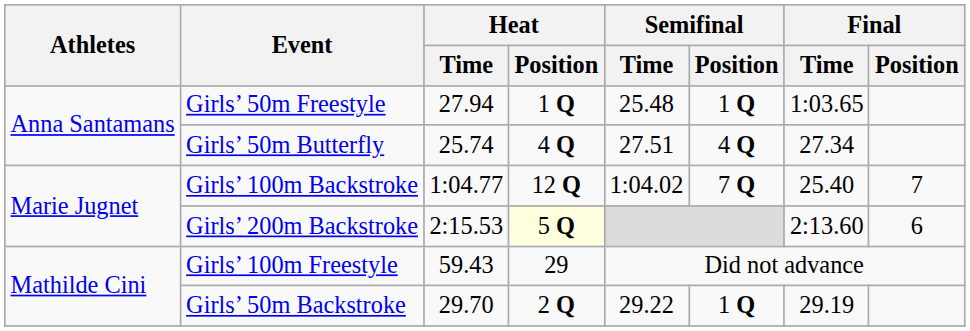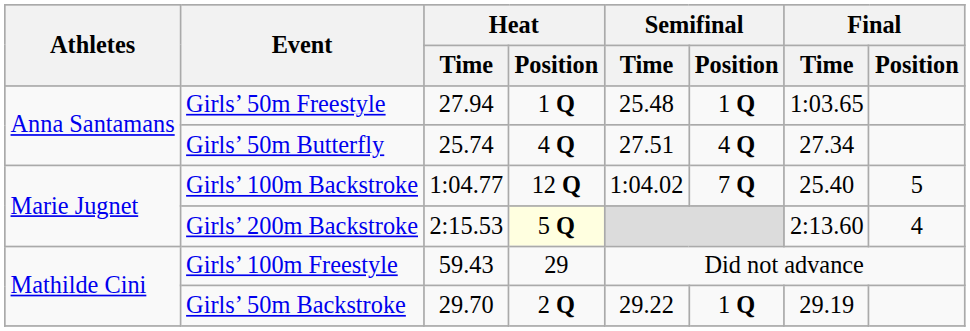 <table class="wikitable" border="1" style="font-size:90%">
 <tr>
 <th rowspan=2>Athletes</th>
 <th rowspan=2>Event</th>
 <th colspan=2>Heat</th>
 <th colspan=2>Semifinal</th>
 <th colspan=2>Final</th>
 </tr>
 <tr>
 <th>Time</th>
 <th>Position</th>
 <th>Time</th>
 <th>Position</th>
 <th>Time</th>
 <th>Position</th>
 </tr>
 <tr>
 <td rowspan=2><a href='#'>Anna Santamans</a></td>
 <td><a href='#'>Girls’ 50m Freestyle</a></td>
 <td align=center>27.94</td>
 <td align=center>1 <strong>Q</strong></td>
 <td align=center>25.48</td>
 <td align=center>1 <strong>Q</strong></td>
 <td align=center>1:03.65</td>
 <td align=center></td>
 </tr>
 <tr>
 <td><a href='#'>Girls’ 50m Butterfly</a></td>
 <td align=center>25.74</td>
 <td align=center>4 <strong>Q</strong></td>
 <td align=center>27.51</td>
 <td align=center>4 <strong>Q</strong></td>
 <td align=center>27.34</td>
 <td align=center></td>
 </tr>
 <tr>
 <td rowspan=2><a href='#'>Marie Jugnet</a></td>
 <td><a href='#'>Girls’ 100m Backstroke</a></td>
 <td align=center>1:04.77</td>
 <td align=center>12 <strong>Q</strong></td>
 <td align=center>1:04.02</td>
 <td align=center>7 <strong>Q</strong></td>
 <td align=center>25.40</td>
-<td align=center>7</td>
+<td align=center>5</td>
 </tr>
 <tr>
 <td><a href='#'>Girls’ 200m Backstroke</a></td>
 <td align=center>2:15.53</td>
 <td align=center style="background: lightyellow;">5 <strong>Q</strong></td>
 <td colspan=2 bgcolor=#DCDCDC></td>
 <td align=center>2:13.60</td>
-<td align=center>6</td>
+<td align=center>4</td>
 </tr>
 <tr>
 <td rowspan=2><a href='#'>Mathilde Cini</a></td>
 <td><a href='#'>Girls’ 100m Freestyle</a></td>
 <td align=center>59.43</td>
 <td align=center>29</td>
 <td colspan="4" align=center>Did not advance</td>
 </tr>
 <tr>
 <td><a href='#'>Girls’ 50m Backstroke</a></td>
 <td align=center>29.70</td>
 <td align=center>2 <strong>Q</strong></td>
 <td align=center>29.22</td>
 <td align=center>1 <strong>Q</strong></td>
 <td align=center>29.19</td>
 <td align=center></td>
 </tr>
 </table>
